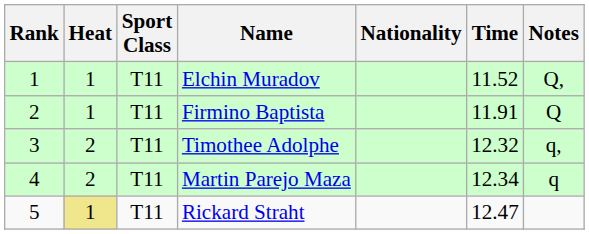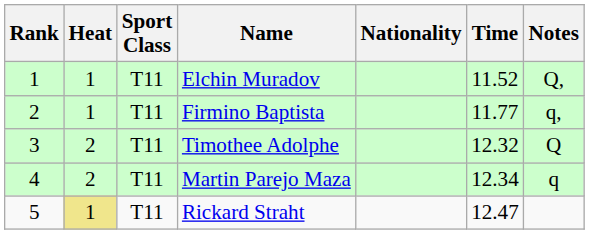 <table class="wikitable sortable" style="text-align:center">
 <tr>
 <th>Rank</th>
 <th>Heat</th>
 <th>Sport<br>Class</th>
 <th>Name</th>
 <th>Nationality</th>
 <th>Time</th>
 <th>Notes</th>
 </tr>
 <tr bgcolor=ccffcc>
 <td>1</td>
 <td>1</td>
 <td>T11</td>
 <td align=left><a href='#'>Elchin Muradov</a></td>
 <td align=left></td>
 <td>11.52</td>
 <td>Q,</td>
 </tr>
 <tr bgcolor=ccffcc>
 <td>2</td>
 <td>1</td>
 <td>T11</td>
 <td align=left><a href='#'>Firmino Baptista</a></td>
 <td align=left></td>
-<td>11.91</td>
-<td>Q</td>
+<td>11.77</td>
+<td>q, </td>
 </tr>
 <tr bgcolor=ccffcc>
 <td>3</td>
 <td>2</td>
 <td>T11</td>
 <td align=left><a href='#'>Timothee Adolphe</a></td>
 <td align=left></td>
 <td>12.32</td>
-<td>q, </td>
+<td>Q</td>
 </tr>
 <tr bgcolor=ccffcc>
 <td>4</td>
 <td>2</td>
 <td>T11</td>
 <td align=left><a href='#'>Martin Parejo Maza</a></td>
 <td align=left></td>
 <td>12.34</td>
 <td>q</td>
 </tr>
 <tr>
 <td>5</td>
 <td style="background: khaki;">1</td>
 <td>T11</td>
 <td align=left><a href='#'>Rickard Straht</a></td>
 <td align=left></td>
 <td>12.47</td>
 <td></td>
 </tr>
 </table>
